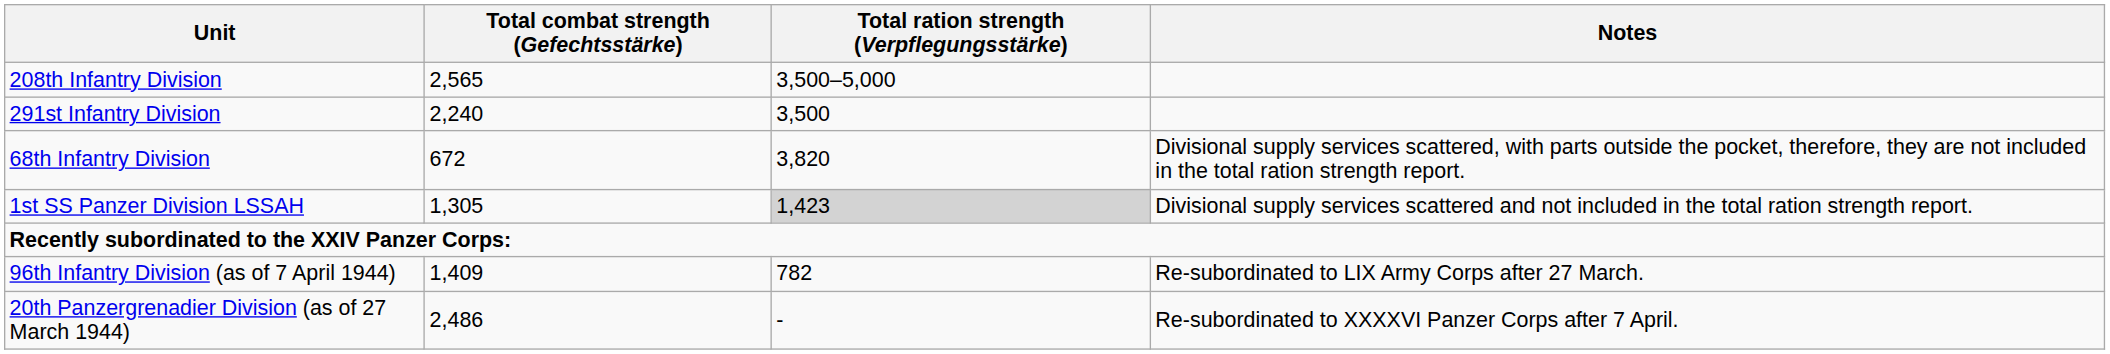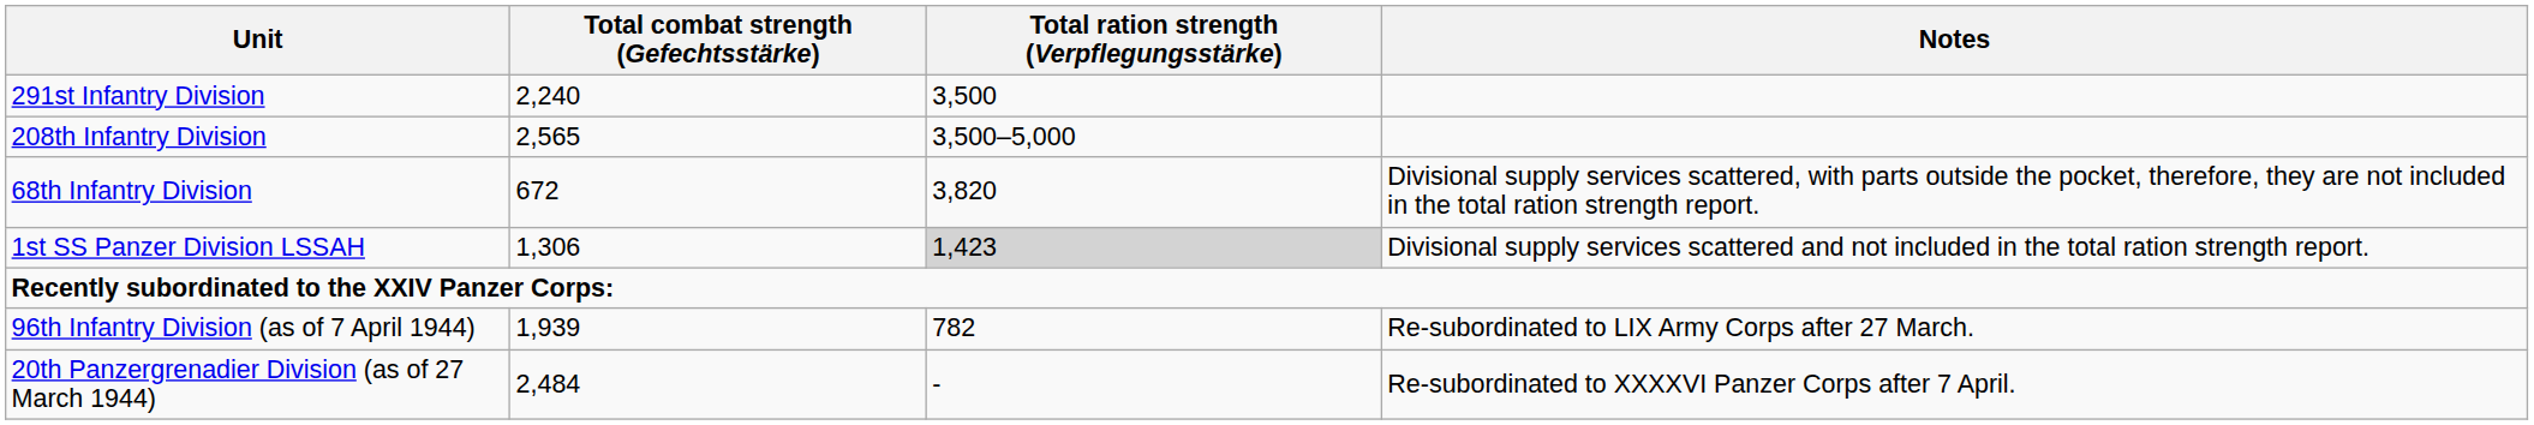 <table class="wikitable">
 <tr>
 <th>Unit</th>
 <th>Total combat strength (<em>Gefechtsstärke</em>)</th>
 <th>Total ration strength (<em>Verpflegungsstärke</em>)</th>
 <th>Notes</th>
 </tr>
 <tr>
+<td><a href='#'>291st Infantry Division</a></td>
+<td>2,240</td>
+<td>3,500</td>
+<td></td>
+</tr>
+<tr>
 <td><a href='#'>208th Infantry Division</a></td>
 <td>2,565</td>
 <td>3,500–5,000</td>
-<td></td>
-</tr>
-<tr>
-<td><a href='#'>291st Infantry Division</a></td>
-<td>2,240</td>
-<td>3,500</td>
 <td></td>
 </tr>
 <tr>
 <td><a href='#'>68th Infantry Division</a></td>
 <td>672</td>
 <td>3,820</td>
 <td>Divisional supply services scattered, with parts outside the pocket, therefore, they are not included in the total ration strength report.</td>
 </tr>
 <tr>
 <td><a href='#'>1st SS Panzer Division LSSAH</a></td>
-<td>1,305</td>
+<td>1,306</td>
 <td style="background: lightgrey;">1,423</td>
 <td>Divisional supply services scattered and not included in the total ration strength report.</td>
 </tr>
 <tr>
 <td colspan="4"><strong>Recently subordinated to the XXIV Panzer Corps:</strong></td>
 </tr>
 <tr>
 <td><a href='#'>96th Infantry Division</a> (as of 7 April 1944)</td>
-<td>1,409</td>
+<td>1,939</td>
 <td>782</td>
 <td>Re-subordinated to LIX Army Corps after 27 March.</td>
 </tr>
 <tr>
 <td><a href='#'>20th Panzergrenadier Division</a> (as of 27 March 1944)</td>
-<td>2,486</td>
+<td>2,484</td>
 <td>-</td>
 <td>Re-subordinated to XXXXVI Panzer Corps after 7 April.</td>
 </tr>
 </table>
